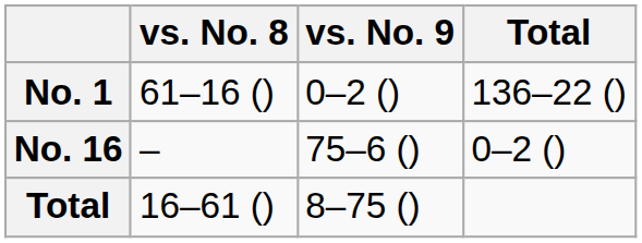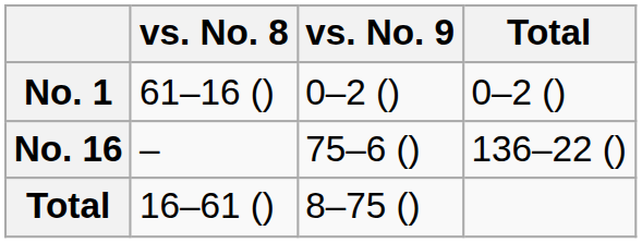 <table class="wikitable">
 <tr>
 <th></th>
 <th>vs. No. 8</th>
 <th>vs. No. 9</th>
 <th>Total</th>
 </tr>
 <tr>
 <th>No. 1</th>
 <td>61–16 ()</td>
 <td>0–2 ()</td>
-<td>136–22 ()</td>
+<td>0–2 ()</td>
 </tr>
 <tr>
 <th>No. 16</th>
 <td>–</td>
 <td>75–6 ()</td>
-<td>0–2 ()</td>
+<td>136–22 ()</td>
 </tr>
 <tr>
 <th>Total</th>
 <td>16–61 ()</td>
 <td>8–75 ()</td>
 <td></td>
 </tr>
 </table>
